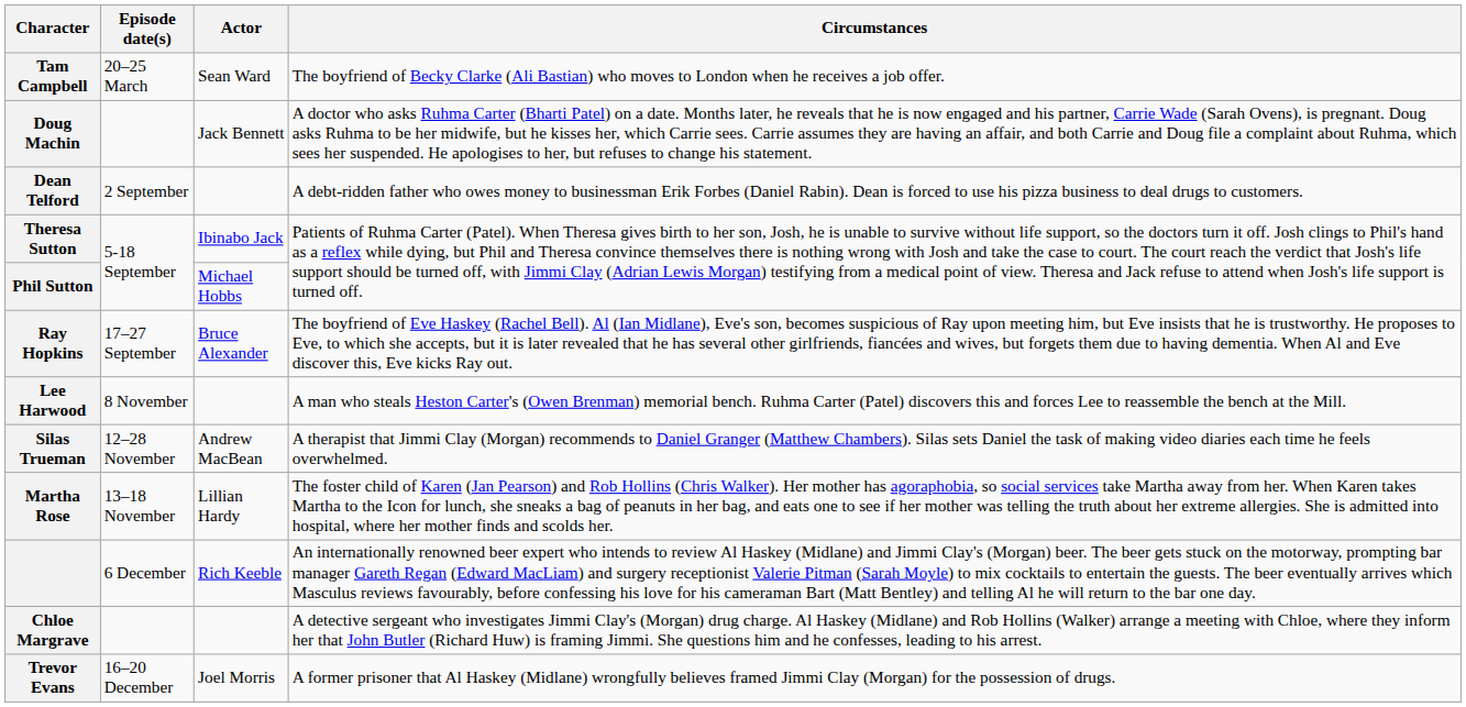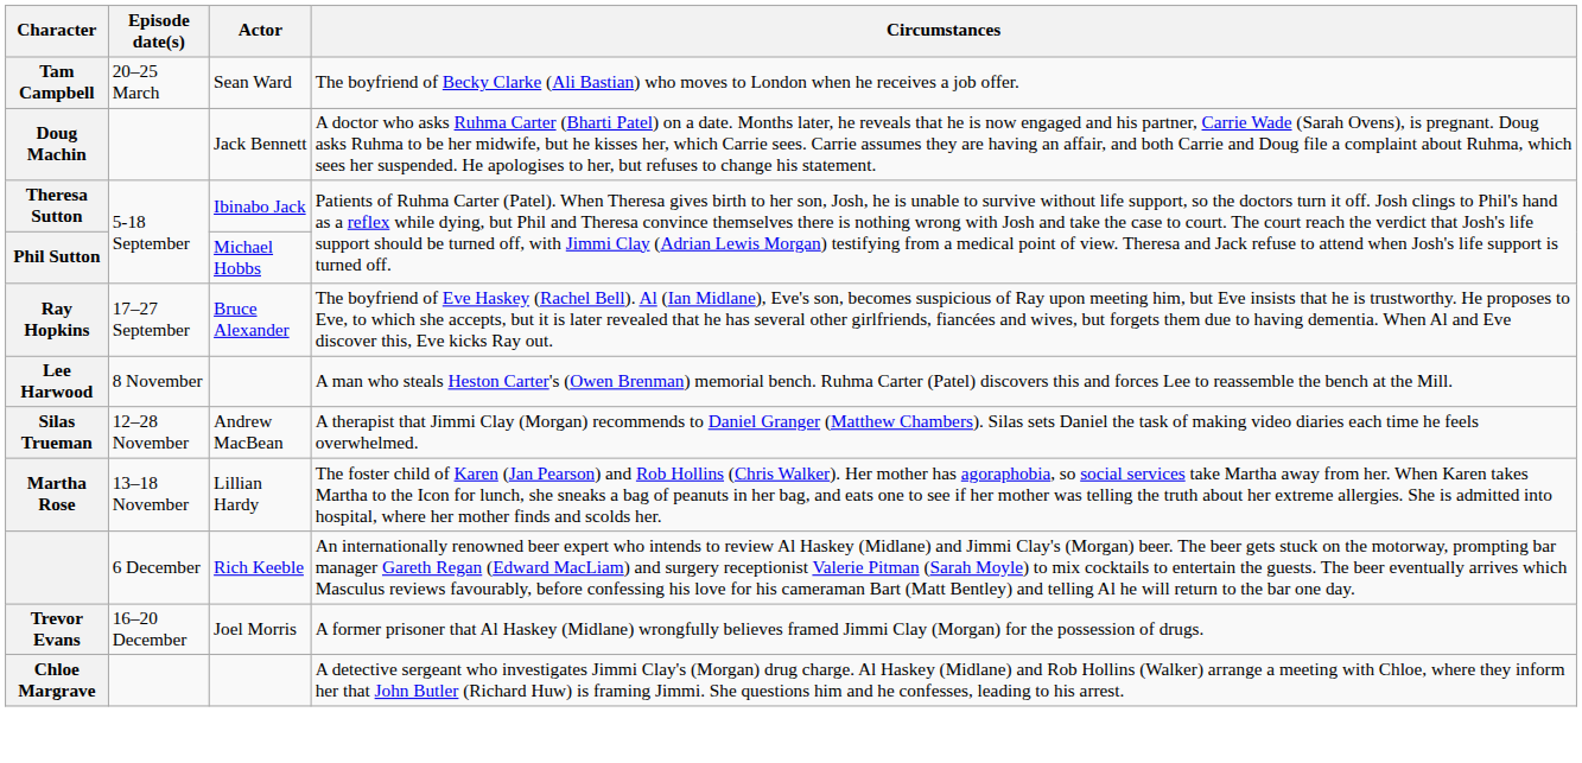 <table class="wikitable plainrowheaders" style="font-size:90%">
 <tr>
 <th scope="col">Character</th>
 <th scope="col">Episode date(s)</th>
 <th scope="col">Actor</th>
 <th scope="col">Circumstances</th>
 </tr>
 <tr>
 <th scope="row">Tam Campbell </th>
 <td>20–25 March</td>
 <td>Sean Ward</td>
 <td>The boyfriend of <a href='#'>Becky Clarke</a> (<a href='#'>Ali Bastian</a>) who moves to London when he receives a job offer.</td>
 </tr>
 <tr>
 <th scope="row">Doug Machin </th>
 <td></td>
 <td>Jack Bennett</td>
 <td>A doctor who asks <a href='#'>Ruhma Carter</a> (<a href='#'>Bharti Patel</a>) on a date. Months later, he reveals that he is now engaged and his partner, <a href='#'>Carrie Wade</a> (Sarah Ovens), is pregnant. Doug asks Ruhma to be her midwife, but he kisses her, which Carrie sees. Carrie assumes they are having an affair, and both Carrie and Doug file a complaint about Ruhma, which sees her suspended. He apologises to her, but refuses to change his statement.</td>
-</tr>
-<tr>
-<th scope="row">Dean Telford </th>
-<td>2 September</td>
-<td></td>
-<td>A debt-ridden father who owes money to businessman Erik Forbes (Daniel Rabin). Dean is forced to use his pizza business to deal drugs to customers.</td>
 </tr>
 <tr>
 <th scope="row">Theresa Sutton </th>
 <td rowspan="2">5-18 September</td>
 <td><a href='#'>Ibinabo Jack</a></td>
 <td rowspan="2">Patients of Ruhma Carter (Patel). When Theresa gives birth to her son, Josh, he is unable to survive without life support, so the doctors turn it off. Josh clings to Phil's hand as a <a href='#'>reflex</a> while dying, but Phil and Theresa convince themselves there is nothing wrong with Josh and take the case to court. The court reach the verdict that Josh's life support should be turned off, with <a href='#'>Jimmi Clay</a> (<a href='#'>Adrian Lewis Morgan</a>) testifying from a medical point of view. Theresa and Jack refuse to attend when Josh's life support is turned off.</td>
 </tr>
 <tr>
 <th scope="row">Phil Sutton </th>
 <td><a href='#'>Michael Hobbs</a></td>
 </tr>
 <tr>
 <th scope="row">Ray Hopkins </th>
 <td>17–27 September</td>
 <td><a href='#'>Bruce Alexander</a></td>
 <td>The boyfriend of <a href='#'>Eve Haskey</a> (<a href='#'>Rachel Bell</a>). <a href='#'>Al</a> (<a href='#'>Ian Midlane</a>), Eve's son, becomes suspicious of Ray upon meeting him, but Eve insists that he is trustworthy. He proposes to Eve, to which she accepts, but it is later revealed that he has several other girlfriends, fiancées and wives, but forgets them due to having dementia. When Al and Eve discover this, Eve kicks Ray out.</td>
 </tr>
 <tr>
 <th scope="row">Lee Harwood </th>
 <td>8 November</td>
 <td></td>
 <td>A man who steals <a href='#'>Heston Carter</a>'s (<a href='#'>Owen Brenman</a>) memorial bench. Ruhma Carter (Patel) discovers this and forces Lee to reassemble the bench at the Mill.</td>
 </tr>
 <tr>
 <th scope="row">Silas Trueman </th>
 <td>12–28 November</td>
 <td>Andrew MacBean</td>
 <td>A therapist that Jimmi Clay (Morgan) recommends to <a href='#'>Daniel Granger</a> (<a href='#'>Matthew Chambers</a>). Silas sets Daniel the task of making video diaries each time he feels overwhelmed.</td>
 </tr>
 <tr>
 <th scope="row">Martha Rose </th>
 <td>13–18 November</td>
 <td>Lillian Hardy</td>
 <td>The foster child of <a href='#'>Karen</a> (<a href='#'>Jan Pearson</a>) and <a href='#'>Rob Hollins</a> (<a href='#'>Chris Walker</a>). Her mother has <a href='#'>agoraphobia</a>, so <a href='#'>social services</a> take Martha away from her. When Karen takes Martha to the Icon for lunch, she sneaks a bag of peanuts in her bag, and eats one to see if her mother was telling the truth about her extreme allergies. She is admitted into hospital, where her mother finds and scolds her.</td>
 </tr>
 <tr>
 <th scope="row"> </th>
 <td>6 December</td>
 <td><a href='#'>Rich Keeble</a></td>
 <td>An internationally renowned beer expert who intends to review Al Haskey (Midlane) and Jimmi Clay's (Morgan) beer. The beer gets stuck on the motorway, prompting bar manager <a href='#'>Gareth Regan</a> (<a href='#'>Edward MacLiam</a>) and surgery receptionist <a href='#'>Valerie Pitman</a> (<a href='#'>Sarah Moyle</a>) to mix cocktails to entertain the guests. The beer eventually arrives which Masculus reviews favourably, before confessing his love for his cameraman Bart (Matt Bentley) and telling Al he will return to the bar one day.</td>
 </tr>
 <tr>
+<th scope="row">Trevor Evans </th>
+<td>16–20 December</td>
+<td>Joel Morris</td>
+<td>A former prisoner that Al Haskey (Midlane) wrongfully believes framed Jimmi Clay (Morgan) for the possession of drugs.</td>
+</tr>
+<tr>
 <th scope="row">Chloe Margrave </th>
 <td></td>
 <td></td>
 <td>A detective sergeant who investigates Jimmi Clay's (Morgan) drug charge. Al Haskey (Midlane) and Rob Hollins (Walker) arrange a meeting with Chloe, where they inform her that <a href='#'>John Butler</a> (Richard Huw) is framing Jimmi. She questions him and he confesses, leading to his arrest.</td>
 </tr>
-<tr>
-<th scope="row">Trevor Evans </th>
-<td>16–20 December</td>
-<td>Joel Morris</td>
-<td>A former prisoner that Al Haskey (Midlane) wrongfully believes framed Jimmi Clay (Morgan) for the possession of drugs.</td>
-</tr>
 </table>
